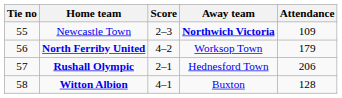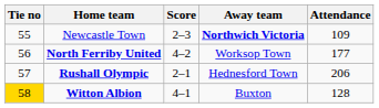 <table class="wikitable" style="text-align: center">
 <tr>
 <th>Tie no</th>
 <th>Home team</th>
 <th>Score</th>
 <th>Away team</th>
 <th>Attendance</th>
 </tr>
 <tr>
 <td>55</td>
 <td><a href='#'>Newcastle Town</a></td>
 <td>2–3</td>
 <td><strong><a href='#'>Northwich Victoria</a></strong></td>
 <td>109</td>
 </tr>
 <tr>
 <td>56</td>
 <td><strong><a href='#'>North Ferriby United</a></strong></td>
 <td>4–2</td>
 <td><a href='#'>Worksop Town</a></td>
-<td>179</td>
+<td>177</td>
 </tr>
 <tr>
 <td>57</td>
 <td><strong><a href='#'>Rushall Olympic</a></strong></td>
 <td>2–1</td>
 <td><a href='#'>Hednesford Town</a></td>
 <td>206</td>
 </tr>
 <tr>
-<td>58</td>
+<td style="background: gold;">58</td>
 <td><strong><a href='#'>Witton Albion</a></strong></td>
 <td>4–1</td>
 <td><a href='#'>Buxton</a></td>
 <td>128</td>
 </tr>
 </table>
